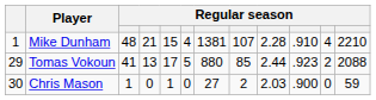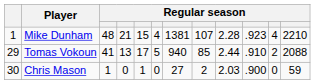 <table class="wikitable plainrowheaders" style="text-align:center;">
 <tr>
 <th scope="col" rowspan="2"></th>
 <th scope="col" rowspan="2">Player</th>
 <th scope=colgroup colspan=10>Regular season</th>
 </tr>
 <tr>
 <th scope="col"></th>
 <th scope="col"></th>
 <th scope="col"></th>
 <th scope="col"></th>
 <th scope="col"></th>
 <th scope="col"></th>
 <th scope="col"></th>
 <th scope="col"></th>
 <th scope="col"></th>
 <th scope="col"></th>
 </tr>
 <tr>
 <td scope="row">1</td>
 <td align="left"><a href='#'>Mike Dunham</a></td>
 <td>48</td>
 <td>21</td>
 <td>15</td>
 <td>4</td>
 <td>1381</td>
 <td>107</td>
 <td>2.28</td>
-<td>.910</td>
+<td>.923</td>
 <td>4</td>
 <td>2210</td>
 </tr>
 <tr>
 <td scope="row">29</td>
 <td align="left"><a href='#'>Tomas Vokoun</a></td>
 <td>41</td>
 <td>13</td>
 <td>17</td>
 <td>5</td>
-<td>880</td>
+<td>940</td>
 <td>85</td>
 <td>2.44</td>
-<td>.923</td>
+<td>.910</td>
 <td>2</td>
 <td>2088</td>
 </tr>
 <tr>
 <td scope="row">30</td>
 <td align="left"><a href='#'>Chris Mason</a></td>
 <td>1</td>
 <td>0</td>
 <td>1</td>
 <td>0</td>
 <td>27</td>
 <td>2</td>
 <td>2.03</td>
 <td>.900</td>
 <td>0</td>
 <td>59</td>
 </tr>
 </table>
